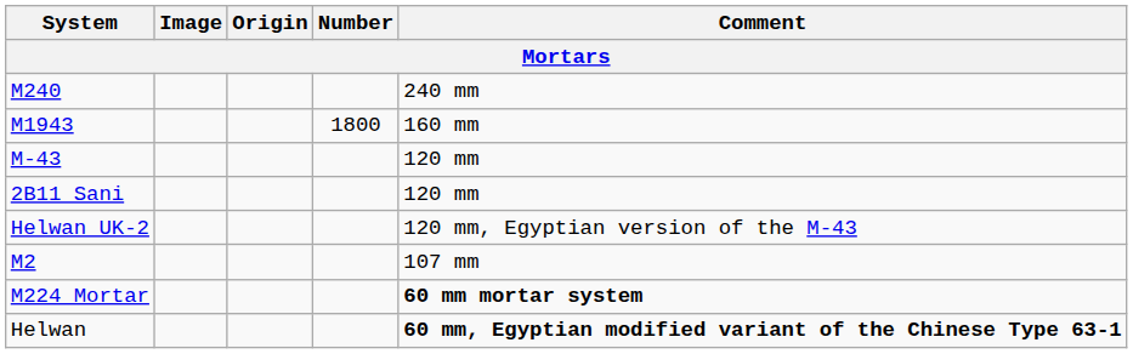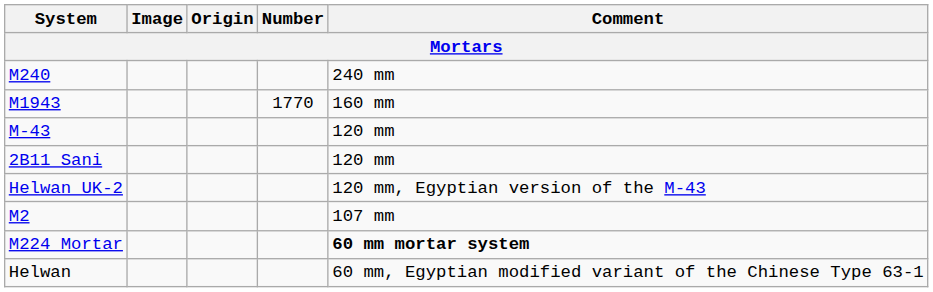 <table class="wikitable">
 <tr>
 <th>System</th>
 <th>Image</th>
 <th>Origin</th>
 <th>Number</th>
 <th>Comment</th>
 </tr>
 <tr>
 <th style="text-align:center;" colspan="7"><a href='#'>Mortars</a></th>
 </tr>
 <tr>
 <td><a href='#'>M240</a></td>
 <td></td>
 <td></td>
 <td align="center"></td>
 <td>240 mm</td>
 </tr>
 <tr>
 <td><a href='#'>M1943</a></td>
 <td></td>
 <td></td>
-<td align="center">1800</td>
+<td align="center">1770</td>
 <td>160 mm</td>
 </tr>
 <tr>
 <td><a href='#'>M-43</a></td>
 <td></td>
 <td></td>
 <td align="center"></td>
 <td>120 mm</td>
 </tr>
 <tr>
 <td><a href='#'>2B11 Sani</a></td>
 <td></td>
 <td></td>
 <td align="center"></td>
 <td>120 mm</td>
 </tr>
 <tr>
 <td><a href='#'>Helwan UK-2</a></td>
 <td></td>
 <td></td>
 <td align="center"></td>
 <td>120 mm, Egyptian version of the <a href='#'>M-43</a></td>
 </tr>
 <tr>
 <td><a href='#'>M2</a></td>
 <td></td>
 <td> <br></td>
 <td align="center"></td>
 <td>107 mm</td>
 </tr>
 <tr>
 <td><a href='#'>M224 Mortar</a></td>
 <td></td>
 <td></td>
 <td align="center"></td>
 <td><strong>60 mm mortar system</strong></td>
 </tr>
 <tr>
 <td>Helwan</td>
 <td></td>
 <td></td>
 <td></td>
-<td><strong>60 mm, Egyptian modified variant of the Chinese Type 63-1</strong></td>
+<td>60 mm, Egyptian modified variant of the Chinese Type 63-1</td>
 </tr>
 </table>
